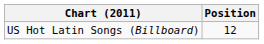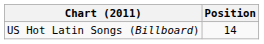 <table class="wikitable">
 <tr>
 <th scope="col">Chart (2011)</th>
 <th scope="col">Position</th>
 </tr>
 <tr>
 <td>US Hot Latin Songs (<em>Billboard</em>)</td>
-<td align="center">12</td>
+<td align="center">14</td>
 </tr>
 </table>
